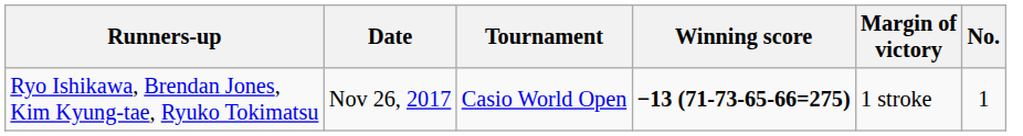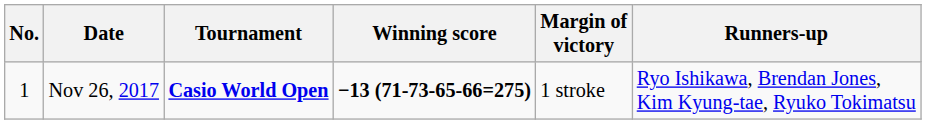 <table class="wikitable" style="font-size:95%;">
 <tr>
-<th>Runners-up</th>
+<th>No.</th>
 <th>Date</th>
 <th>Tournament</th>
 <th>Winning score</th>
 <th>Margin of<br>victory</th>
-<th>No.</th>
+<th>Runners-up</th>
 </tr>
 <tr>
-<td> <a href='#'>Ryo Ishikawa</a>,  <a href='#'>Brendan Jones</a>,<br> <a href='#'>Kim Kyung-tae</a>,  <a href='#'>Ryuko Tokimatsu</a></td>
+<td align=center>1</td>
 <td align=right>Nov 26, <a href='#'>2017</a></td>
-<td><a href='#'>Casio World Open</a></td>
+<td><strong><a href='#'>Casio World Open</a></strong></td>
 <td><strong>−13 (71-73-65-66=275)</strong></td>
 <td>1 stroke</td>
-<td align=center>1</td>
+<td> <a href='#'>Ryo Ishikawa</a>,  <a href='#'>Brendan Jones</a>,<br> <a href='#'>Kim Kyung-tae</a>,  <a href='#'>Ryuko Tokimatsu</a></td>
 </tr>
 </table>
